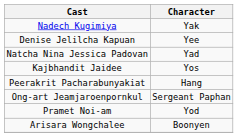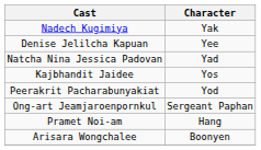 <table class="wikitable" style="text-align: center">
 <tr>
 <th>Cast</th>
 <th>Character</th>
 </tr>
 <tr>
 <td><a href='#'>Nadech Kugimiya</a></td>
 <td>Yak</td>
 </tr>
 <tr>
 <td>Denise Jelilcha Kapuan</td>
 <td>Yee</td>
 </tr>
 <tr>
 <td>Natcha Nina Jessica Padovan</td>
 <td>Yad</td>
 </tr>
 <tr>
 <td>Kajbhandit Jaidee</td>
 <td>Yos</td>
 </tr>
 <tr>
 <td>Peerakrit Pacharabunyakiat</td>
-<td>Hang</td>
+<td>Yod</td>
 </tr>
 <tr>
 <td>Ong-art Jeamjaroenpornkul</td>
 <td>Sergeant Paphan</td>
 </tr>
 <tr>
 <td>Pramet Noi-am</td>
-<td>Yod</td>
+<td>Hang</td>
 </tr>
 <tr>
 <td>Arisara Wongchalee</td>
 <td>Boonyen</td>
 </tr>
 <tr>
 </tr>
 </table>
